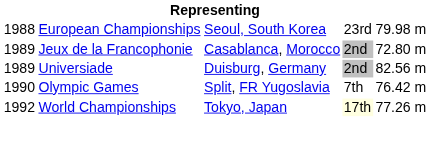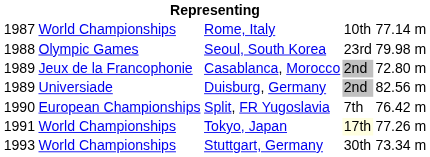 <table>
 <tr>
 <th colspan="5">Representing </th>
 </tr>
 <tr>
+<td>1987</td>
+<td><a href='#'>World Championships</a></td>
+<td><a href='#'>Rome, Italy</a></td>
+<td>10th</td>
+<td>77.14 m</td>
+</tr>
+<tr>
 <td>1988</td>
-<td><a href='#'>European Championships</a></td>
+<td><a href='#'>Olympic Games</a></td>
 <td><a href='#'>Seoul, South Korea</a></td>
 <td>23rd</td>
 <td>79.98 m</td>
 </tr>
 <tr>
 <td>1989</td>
 <td><a href='#'>Jeux de la Francophonie</a></td>
 <td><a href='#'>Casablanca</a>, <a href='#'>Morocco</a></td>
 <td bgcolor="silver">2nd</td>
 <td>72.80 m</td>
 </tr>
 <tr>
 <td>1989</td>
 <td><a href='#'>Universiade</a></td>
 <td><a href='#'>Duisburg</a>, <a href='#'>Germany</a></td>
 <td bgcolor="silver">2nd</td>
 <td>82.56 m</td>
 </tr>
 <tr>
 <td>1990</td>
-<td><a href='#'>Olympic Games</a></td>
+<td><a href='#'>European Championships</a></td>
 <td><a href='#'>Split</a>, <a href='#'>FR Yugoslavia</a></td>
 <td>7th</td>
 <td>76.42 m</td>
 </tr>
 <tr>
-<td>1992</td>
+<td>1991</td>
 <td><a href='#'>World Championships</a></td>
 <td><a href='#'>Tokyo, Japan</a></td>
 <td style="background: lightyellow;">17th</td>
 <td>77.26 m</td>
 </tr>
+<tr>
+<td>1993</td>
+<td><a href='#'>World Championships</a></td>
+<td><a href='#'>Stuttgart, Germany</a></td>
+<td>30th</td>
+<td>73.34 m</td>
+</tr>
 </table>
